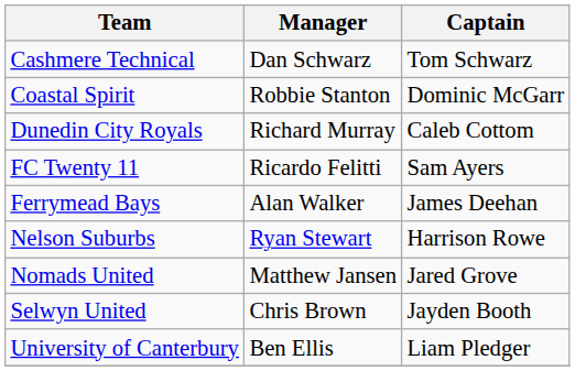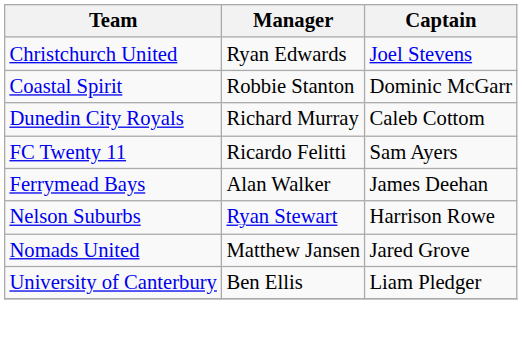 <table class="wikitable sortable" style="text-align: left;">
 <tr>
 <th>Team</th>
 <th>Manager</th>
 <th>Captain</th>
 </tr>
 <tr>
-<td><a href='#'>Cashmere Technical</a></td>
-<td> Dan Schwarz</td>
-<td> Tom Schwarz</td>
+<td><a href='#'>Christchurch United</a></td>
+<td> Ryan Edwards</td>
+<td> <a href='#'>Joel Stevens</a></td>
 </tr>
 <tr>
 <td><a href='#'>Coastal Spirit</a></td>
 <td> Robbie Stanton</td>
 <td> Dominic McGarr</td>
 </tr>
 <tr>
 <td><a href='#'>Dunedin City Royals</a></td>
 <td> Richard Murray</td>
 <td> Caleb Cottom</td>
 </tr>
 <tr>
 <td><a href='#'>FC Twenty 11</a></td>
 <td> Ricardo Felitti</td>
 <td> Sam Ayers</td>
 </tr>
 <tr>
 <td><a href='#'>Ferrymead Bays</a></td>
 <td> Alan Walker</td>
 <td> James Deehan</td>
 </tr>
 <tr>
 <td><a href='#'>Nelson Suburbs</a></td>
 <td> <a href='#'>Ryan Stewart</a></td>
 <td> Harrison Rowe</td>
 </tr>
 <tr>
 <td><a href='#'>Nomads United</a></td>
 <td> Matthew Jansen</td>
 <td> Jared Grove</td>
 </tr>
 <tr>
-<td><a href='#'>Selwyn United</a></td>
-<td> Chris Brown</td>
-<td> Jayden Booth</td>
-</tr>
-<tr>
 <td><a href='#'>University of Canterbury</a></td>
 <td> Ben Ellis</td>
 <td> Liam Pledger</td>
 </tr>
 <tr>
 </tr>
 </table>
